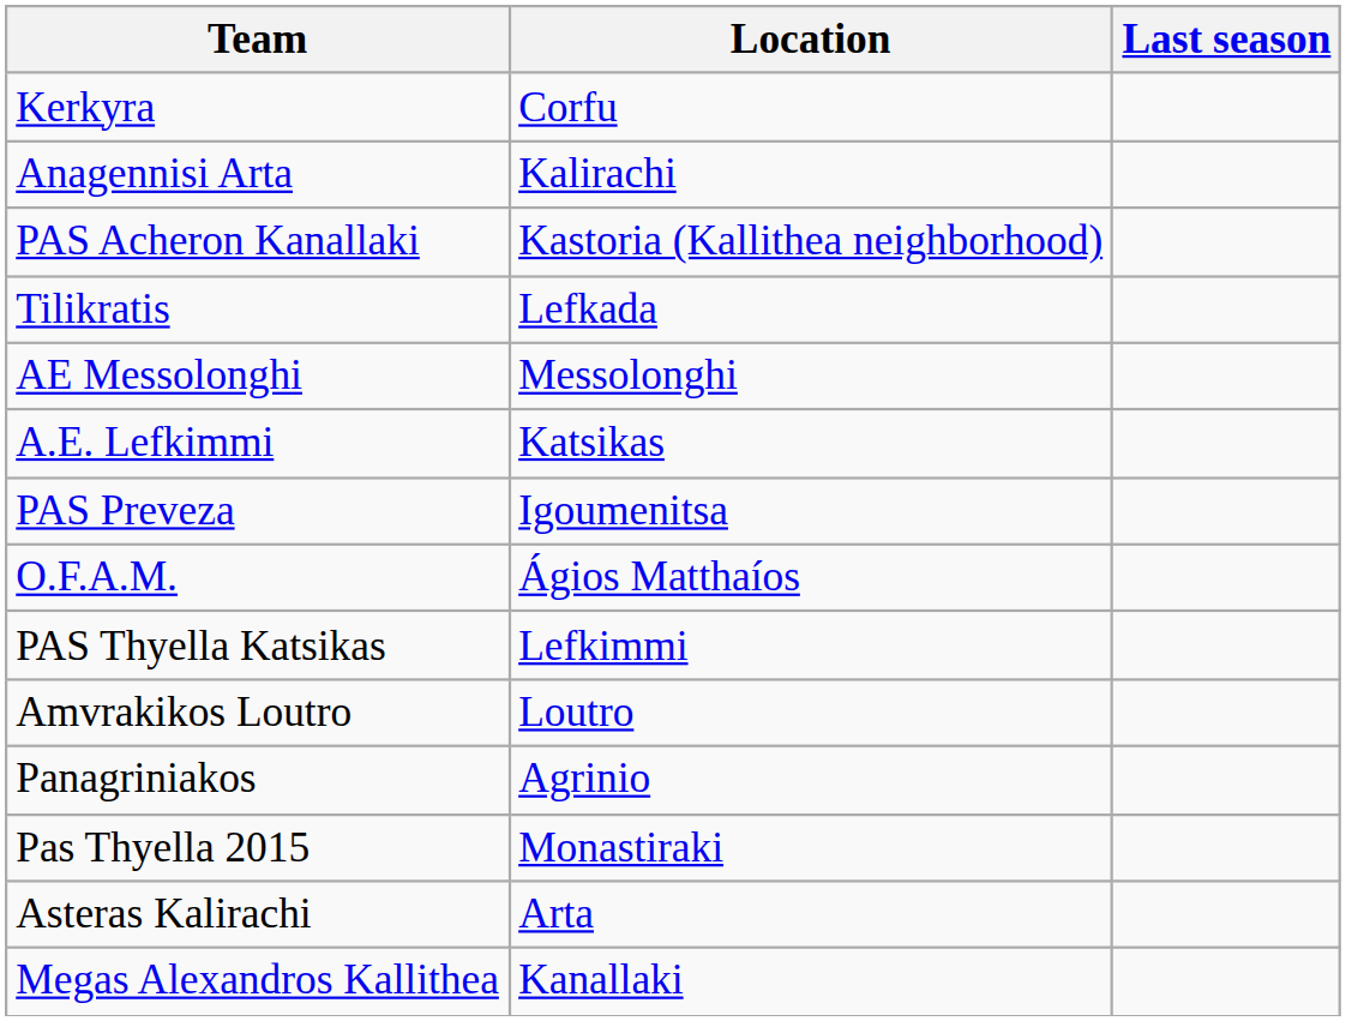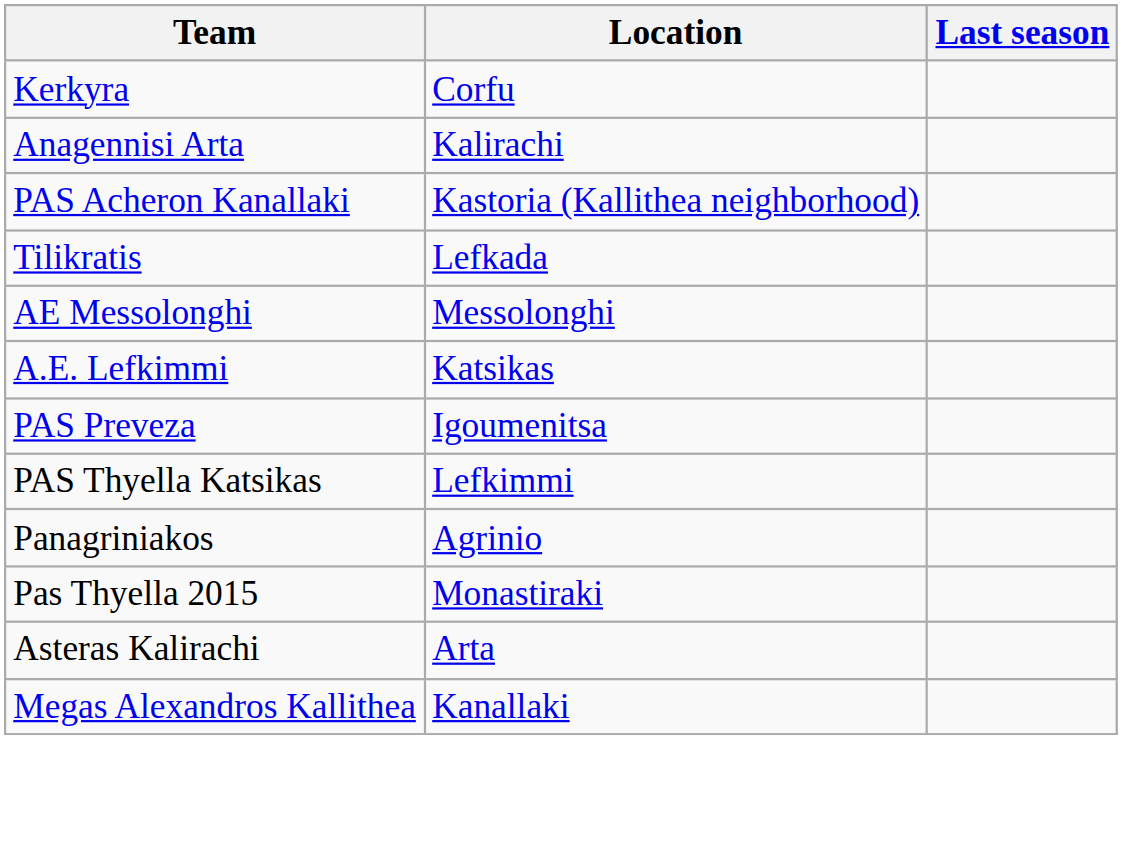 <table class="wikitable sortable">
 <tr>
 <th>Team</th>
 <th>Location</th>
 <th><a href='#'>Last season</a></th>
 </tr>
 <tr>
 <td><a href='#'>Kerkyra</a></td>
 <td><a href='#'>Corfu</a></td>
 <td></td>
 </tr>
 <tr>
 <td><a href='#'>Anagennisi Arta</a></td>
 <td><a href='#'>Kalirachi</a></td>
 <td></td>
 </tr>
 <tr>
 <td><a href='#'>PAS Acheron Kanallaki</a></td>
 <td><a href='#'>Kastoria (Kallithea neighborhood)</a></td>
 <td></td>
 </tr>
 <tr>
 <td><a href='#'>Tilikratis</a></td>
 <td><a href='#'>Lefkada</a></td>
 <td></td>
 </tr>
 <tr>
 <td><a href='#'>AE Messolonghi</a></td>
 <td><a href='#'>Messolonghi</a></td>
 <td></td>
 </tr>
 <tr>
 <td><a href='#'>A.E. Lefkimmi</a></td>
 <td><a href='#'>Katsikas</a></td>
 <td></td>
 </tr>
 <tr>
 <td><a href='#'>PAS Preveza</a></td>
 <td><a href='#'>Igoumenitsa</a></td>
 <td></td>
 </tr>
 <tr>
-<td><a href='#'>O.F.A.M.</a></td>
-<td><a href='#'>Ágios Matthaíos</a></td>
-<td></td>
-</tr>
-<tr>
 <td>PAS Thyella Katsikas</td>
 <td><a href='#'>Lefkimmi</a></td>
-<td></td>
-</tr>
-<tr>
-<td>Amvrakikos Loutro</td>
-<td><a href='#'>Loutro</a></td>
 <td></td>
 </tr>
 <tr>
 <td>Panagriniakos</td>
 <td><a href='#'>Agrinio</a></td>
 <td></td>
 </tr>
 <tr>
 <td>Pas Thyella 2015</td>
 <td><a href='#'>Monastiraki</a></td>
 <td></td>
 </tr>
 <tr>
 <td>Asteras Kalirachi</td>
 <td><a href='#'>Arta</a></td>
 <td></td>
 </tr>
 <tr>
 <td><a href='#'>Megas Alexandros Kallithea</a></td>
 <td><a href='#'>Kanallaki</a></td>
 <td></td>
 </tr>
 <tr>
 </tr>
 </table>
